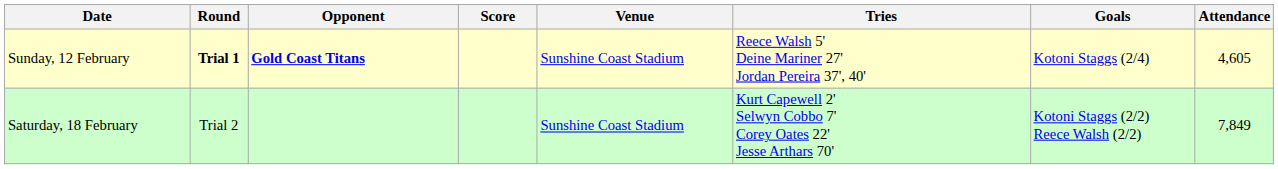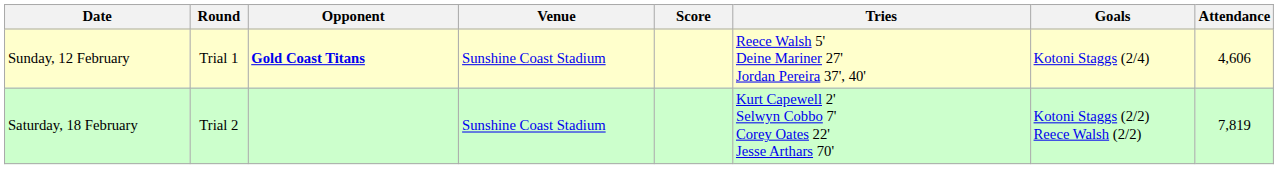 <table class="wikitable" style="font-size:90%;">
 <tr>
 <th width="175">Date</th>
 <th width="50">Round</th>
 <th width="200">Opponent</th>
+<th width="185">Venue</th>
 <th width="70">Score</th>
-<th width="185">Venue</th>
 <th width="285">Tries</th>
 <th width="155">Goals</th>
 <th width="60">Attendance</th>
 </tr>
 <tr bgcolor=#FFFFCC>
 <td>Sunday, 12 February</td>
-<td style="text-align:center;"><strong>Trial 1</strong></td>
+<td style="text-align:center;">Trial 1</td>
 <td><strong> <a href='#'>Gold Coast Titans</a></strong></td>
+<td><a href='#'>Sunshine Coast Stadium</a></td>
 <td style="text-align:center;"></td>
-<td><a href='#'>Sunshine Coast Stadium</a></td>
 <td><a href='#'>Reece Walsh</a> 5' <br> <a href='#'>Deine Mariner</a> 27' <br> <a href='#'>Jordan Pereira</a> 37', 40'</td>
 <td><a href='#'>Kotoni Staggs</a> (2/4)</td>
-<td align=center>4,605</td>
+<td align=center>4,606</td>
 </tr>
 <tr bgcolor=#CCFFCC>
 <td>Saturday, 18 February</td>
 <td style="text-align:center;">Trial 2</td>
 <td></td>
+<td><a href='#'>Sunshine Coast Stadium</a></td>
 <td style="text-align:center;"></td>
-<td><a href='#'>Sunshine Coast Stadium</a></td>
 <td><a href='#'>Kurt Capewell</a> 2' <br> <a href='#'>Selwyn Cobbo</a> 7' <br> <a href='#'>Corey Oates</a> 22' <br> <a href='#'>Jesse Arthars</a> 70'</td>
 <td><a href='#'>Kotoni Staggs</a> (2/2) <br> <a href='#'>Reece Walsh</a> (2/2)</td>
-<td align=center>7,849</td>
+<td align=center>7,819</td>
 </tr>
 </table>
